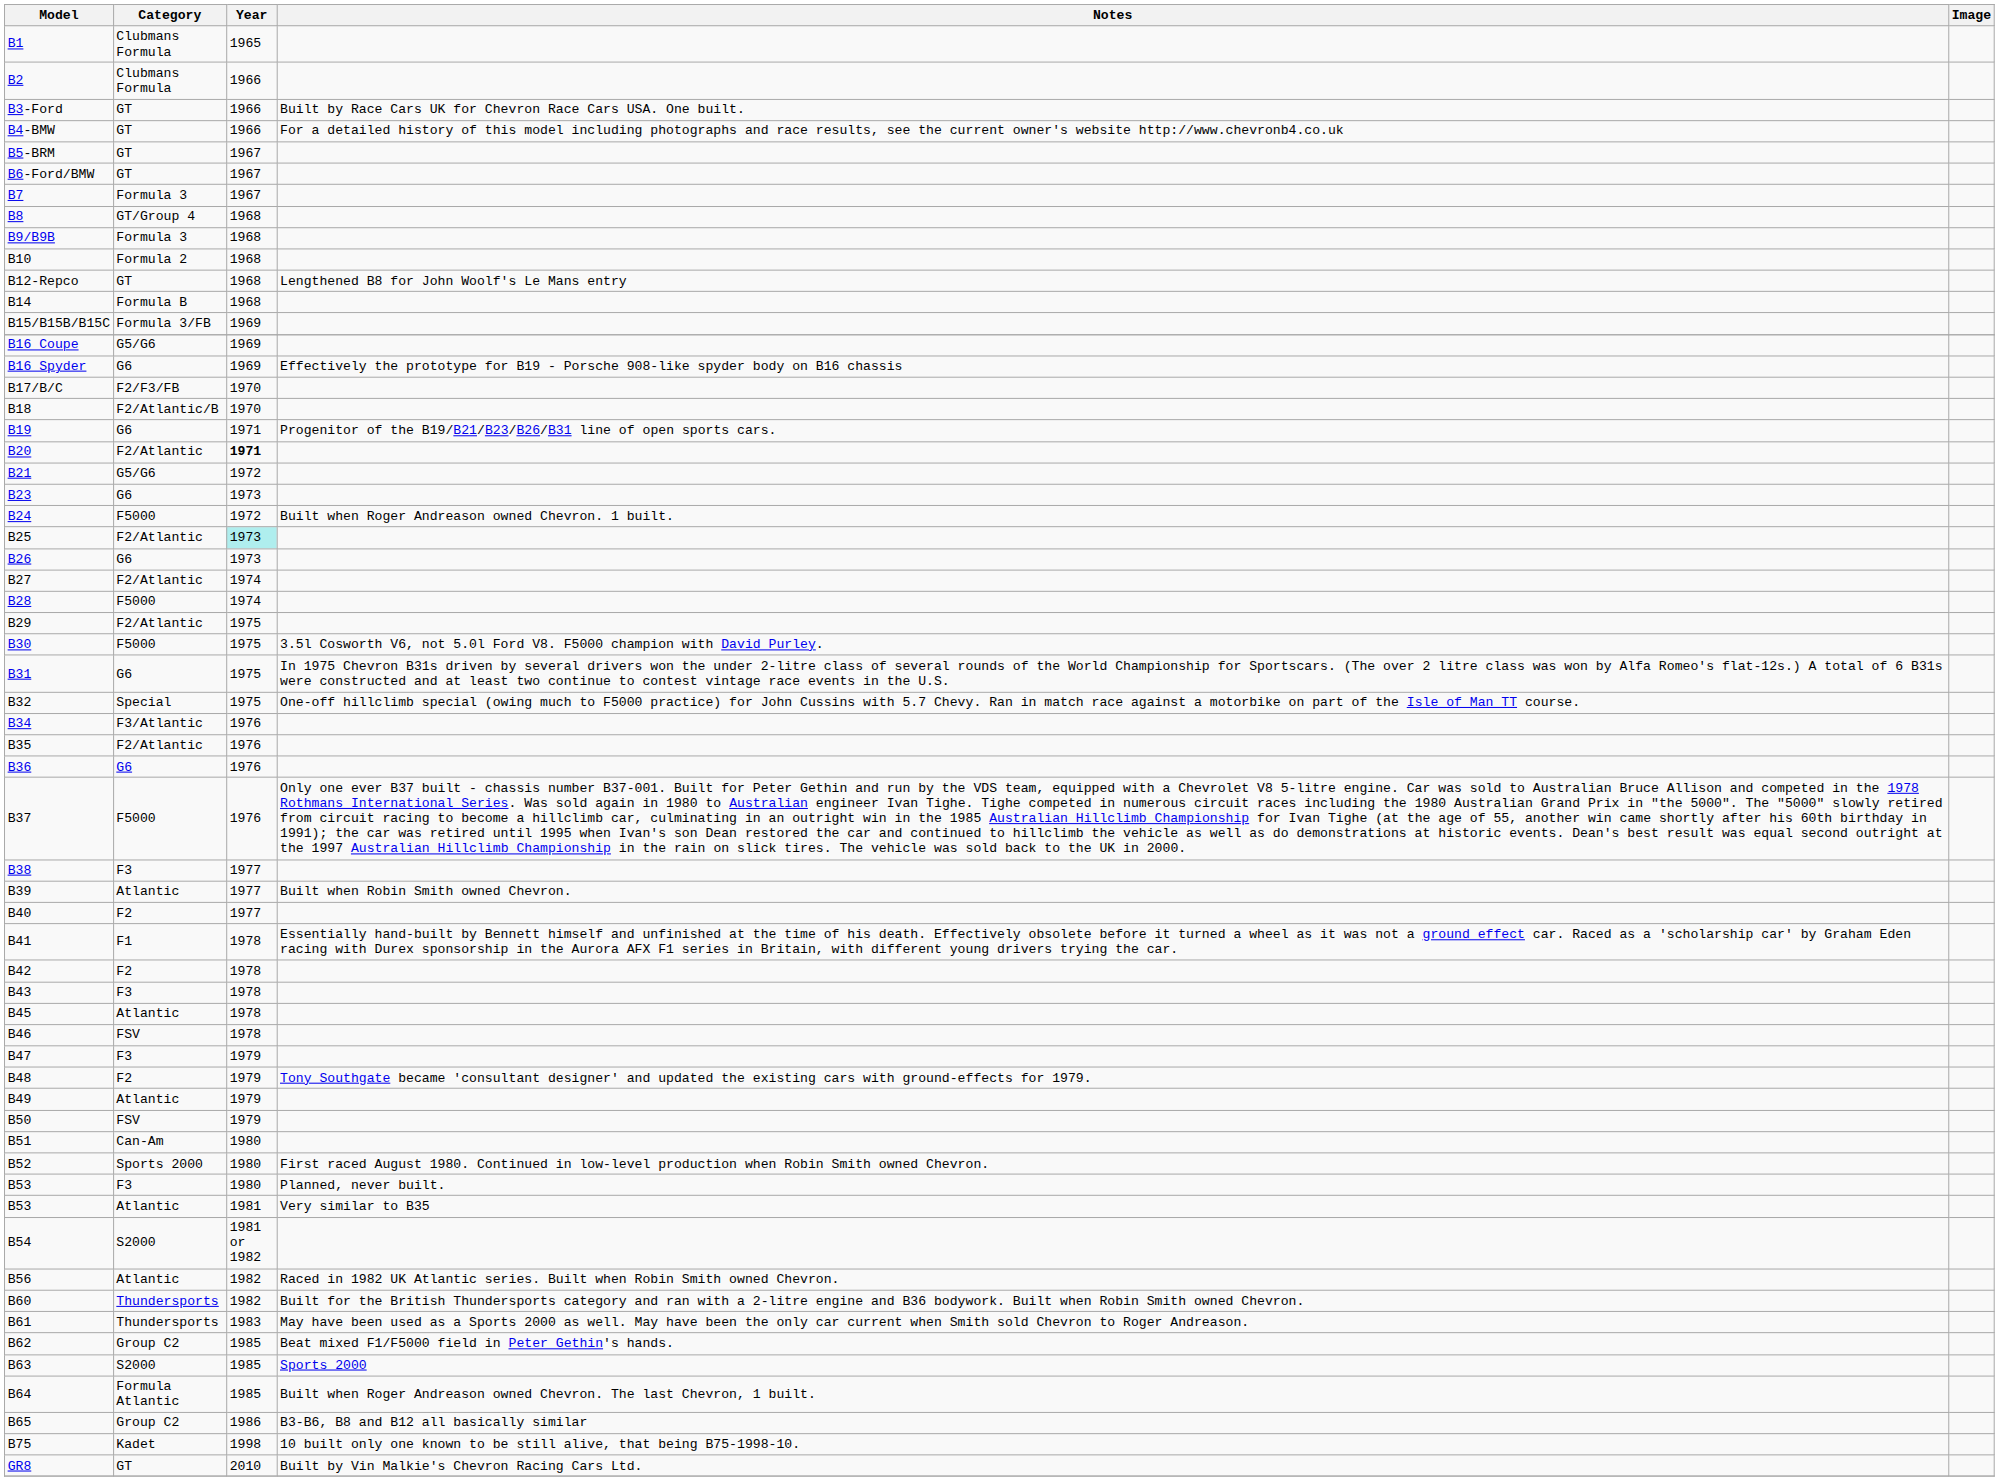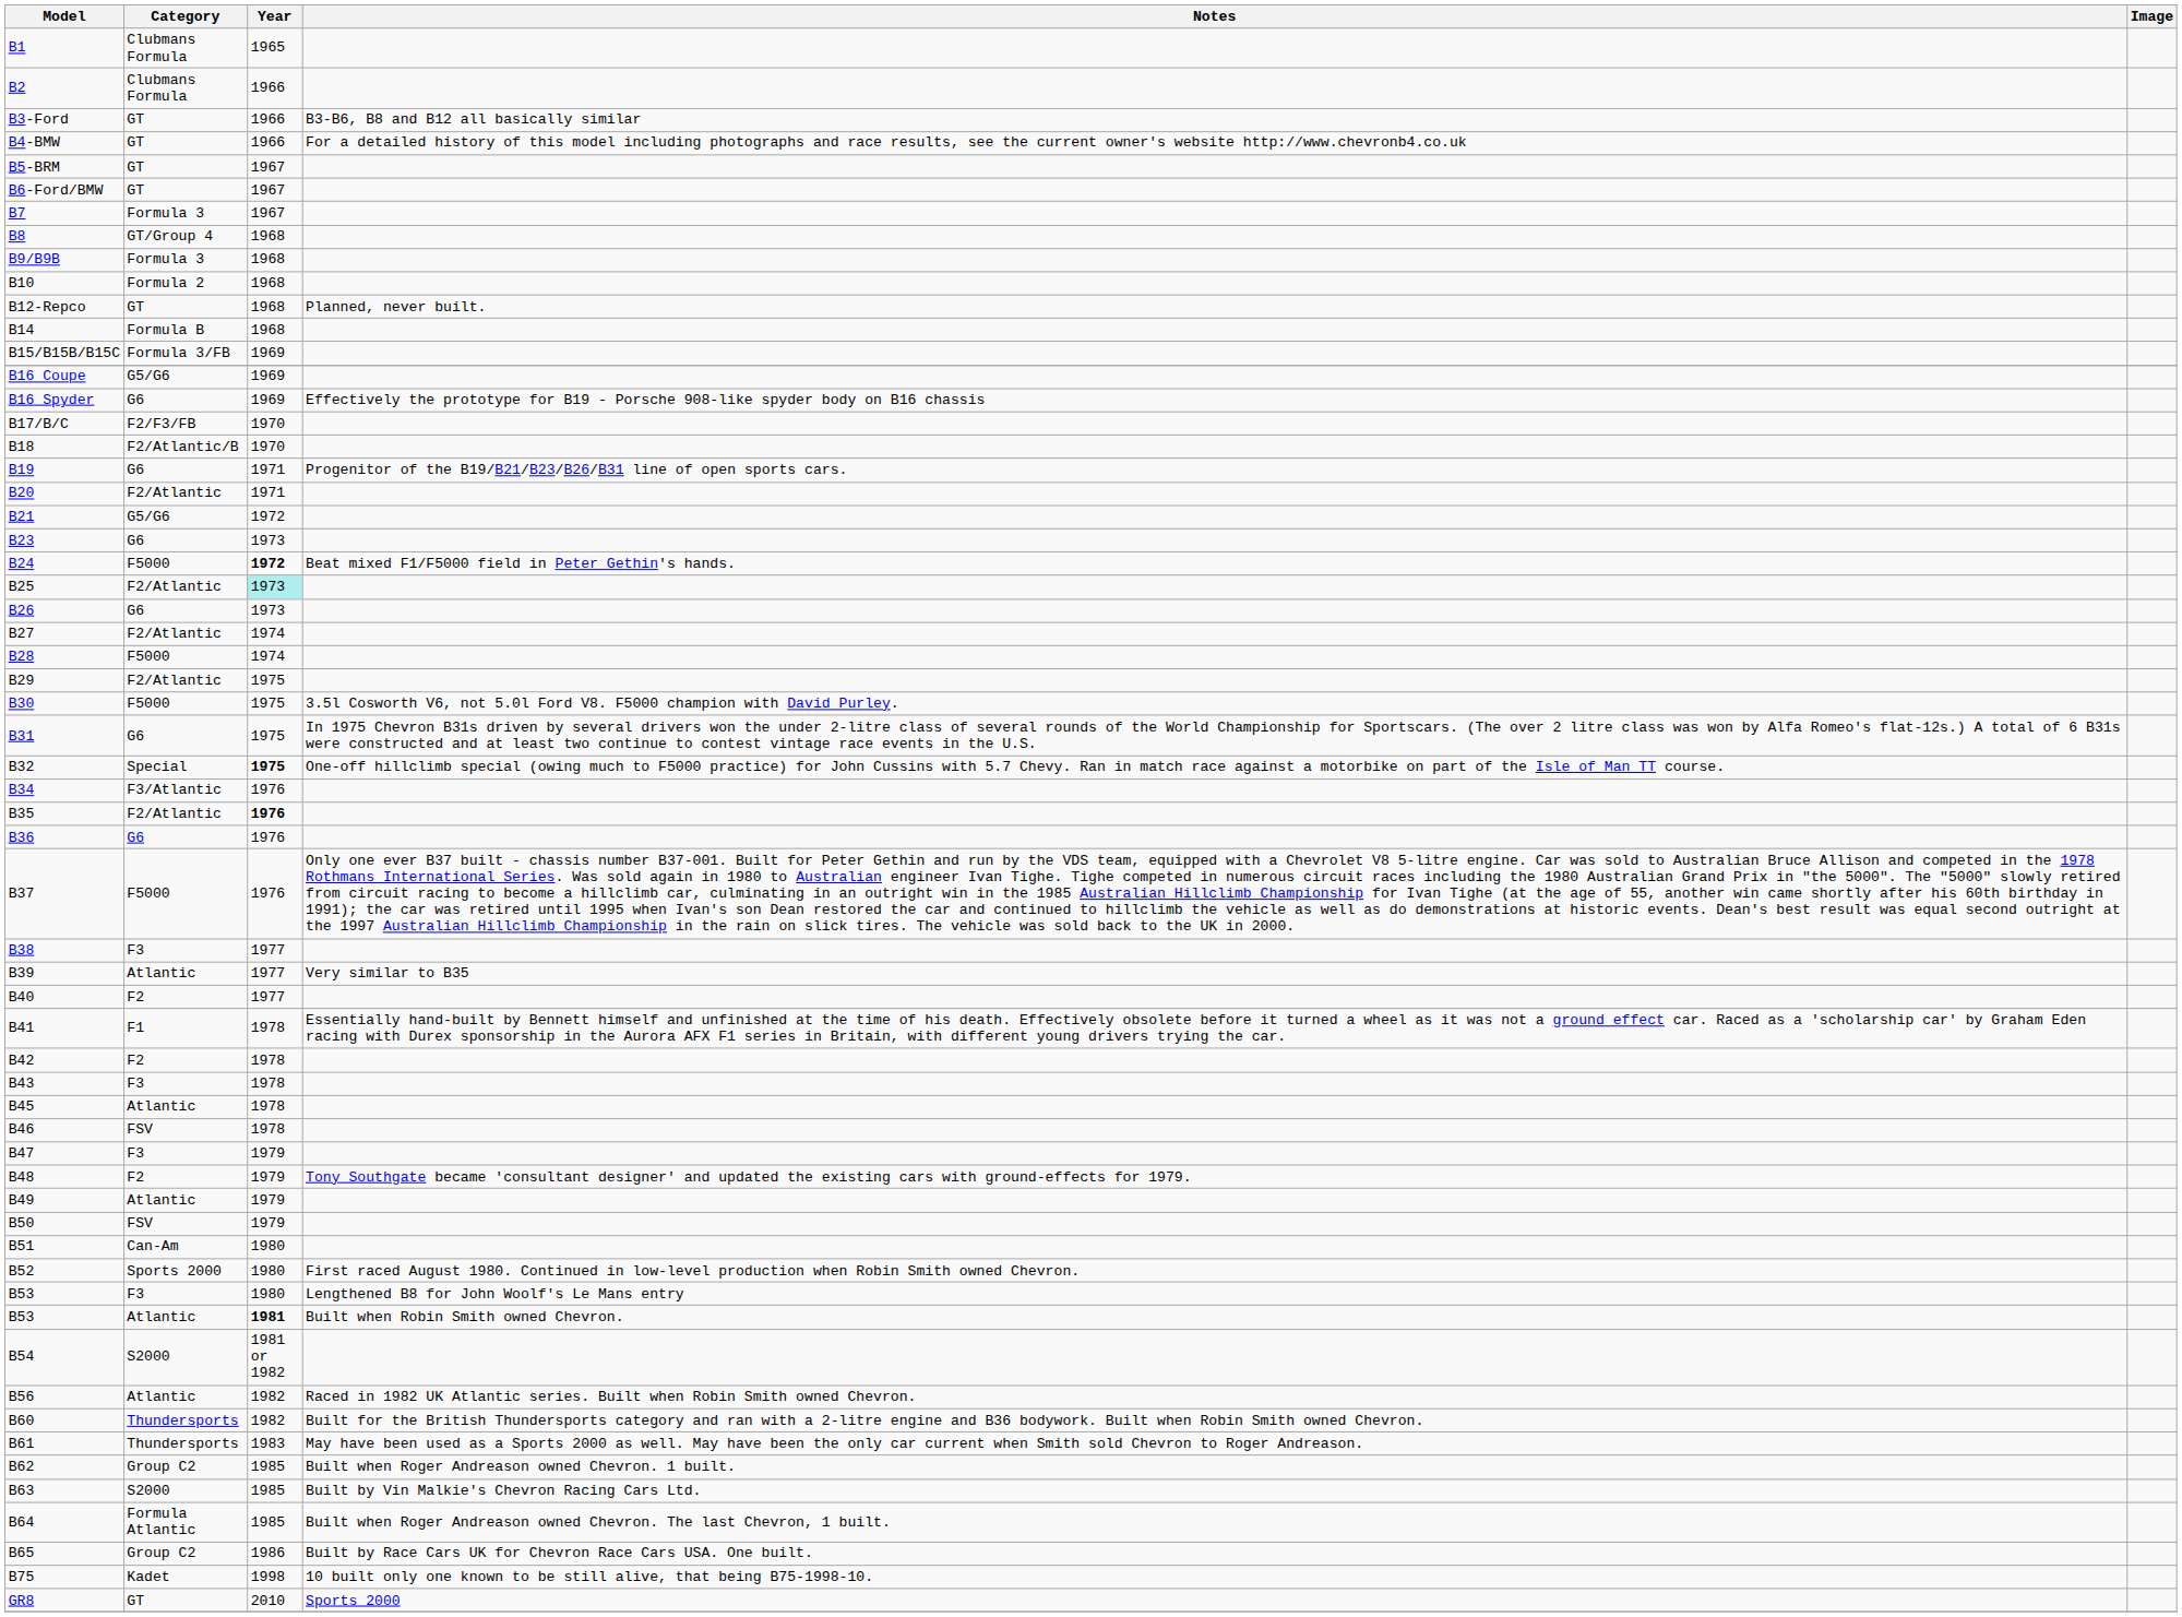 <table class="wikitable">
 <tr>
 <th>Model</th>
 <th>Category</th>
 <th>Year</th>
 <th>Notes</th>
 <th>Image</th>
 </tr>
 <tr>
 <td><a href='#'>B1</a></td>
 <td>Clubmans Formula</td>
 <td>1965</td>
 <td></td>
 <td></td>
 </tr>
 <tr>
 <td><a href='#'>B2</a></td>
 <td>Clubmans Formula</td>
 <td>1966</td>
 <td></td>
 <td></td>
 </tr>
 <tr>
 <td><a href='#'>B3</a>-Ford</td>
 <td>GT</td>
 <td>1966</td>
-<td>Built by Race Cars UK for Chevron Race Cars USA. One built.</td>
+<td>B3-B6, B8 and B12 all basically similar</td>
 <td></td>
 </tr>
 <tr>
 <td><a href='#'>B4</a>-BMW</td>
 <td>GT</td>
 <td>1966</td>
 <td>For a detailed history of this model including photographs and race results, see the current owner's website http://www.chevronb4.co.uk</td>
 <td></td>
 </tr>
 <tr>
 <td><a href='#'>B5</a>-BRM</td>
 <td>GT</td>
 <td>1967</td>
 <td></td>
 <td></td>
 </tr>
 <tr>
 <td><a href='#'>B6</a>-Ford/BMW</td>
 <td>GT</td>
 <td>1967</td>
 <td></td>
 <td></td>
 </tr>
 <tr>
 <td><a href='#'>B7</a></td>
 <td>Formula 3</td>
 <td>1967</td>
 <td></td>
 <td></td>
 </tr>
 <tr>
 <td><a href='#'>B8</a></td>
 <td>GT/Group 4</td>
 <td>1968</td>
 <td></td>
 <td></td>
 </tr>
 <tr>
 <td><a href='#'>B9/B9B</a></td>
 <td>Formula 3</td>
 <td>1968</td>
 <td></td>
 <td></td>
 </tr>
 <tr>
 <td>B10</td>
 <td>Formula 2</td>
 <td>1968</td>
 <td></td>
 <td></td>
 </tr>
 <tr>
 <td>B12-Repco</td>
 <td>GT</td>
 <td>1968</td>
-<td>Lengthened B8 for John Woolf's Le Mans entry</td>
+<td>Planned, never built.</td>
 <td></td>
 </tr>
 <tr>
 <td>B14</td>
 <td>Formula B</td>
 <td>1968</td>
 <td></td>
 <td></td>
 </tr>
 <tr>
 <td>B15/B15B/B15C</td>
 <td>Formula 3/FB</td>
 <td>1969</td>
 <td></td>
 <td></td>
 </tr>
 <tr>
 </tr>
 <tr>
 <td><a href='#'>B16 Coupe</a></td>
 <td>G5/G6</td>
 <td>1969</td>
 <td></td>
 <td></td>
 </tr>
 <tr>
 <td><a href='#'>B16 Spyder</a></td>
 <td>G6</td>
 <td>1969</td>
 <td>Effectively the prototype for B19 - Porsche 908-like spyder body on B16 chassis</td>
 <td></td>
 </tr>
 <tr>
 <td>B17/B/C</td>
 <td>F2/F3/FB</td>
 <td>1970</td>
 <td></td>
 <td></td>
 </tr>
 <tr>
 <td>B18</td>
 <td>F2/Atlantic/B</td>
 <td>1970</td>
 <td></td>
 <td></td>
 </tr>
 <tr>
 <td><a href='#'>B19</a></td>
 <td>G6</td>
 <td>1971</td>
 <td>Progenitor of the B19/<a href='#'>B21</a>/<a href='#'>B23</a>/<a href='#'>B26</a>/<a href='#'>B31</a> line of open sports cars.</td>
 <td></td>
 </tr>
 <tr>
 <td><a href='#'>B20</a></td>
 <td>F2/Atlantic</td>
-<td><strong>1971</strong></td>
+<td>1971</td>
 <td></td>
 <td></td>
 </tr>
 <tr>
 <td><a href='#'>B21</a></td>
 <td>G5/G6</td>
 <td>1972</td>
 <td></td>
 <td></td>
 </tr>
 <tr>
 <td><a href='#'>B23</a></td>
 <td>G6</td>
 <td>1973</td>
 <td></td>
 <td></td>
 </tr>
 <tr>
 <td><a href='#'>B24</a></td>
 <td>F5000</td>
-<td>1972</td>
-<td>Built when Roger Andreason owned Chevron.  1 built.</td>
+<td><strong>1972</strong></td>
+<td>Beat mixed F1/F5000 field in <a href='#'>Peter Gethin</a>'s hands.</td>
 <td></td>
 </tr>
 <tr>
 <td>B25</td>
 <td>F2/Atlantic</td>
 <td style="background: paleturquoise;">1973</td>
 <td></td>
 <td></td>
 </tr>
 <tr>
 <td><a href='#'>B26</a></td>
 <td>G6</td>
 <td>1973</td>
 <td></td>
 <td></td>
 </tr>
 <tr>
 <td>B27</td>
 <td>F2/Atlantic</td>
 <td>1974</td>
 <td></td>
 <td></td>
 </tr>
 <tr>
 <td><a href='#'>B28</a></td>
 <td>F5000</td>
 <td>1974</td>
 <td></td>
 <td></td>
 </tr>
 <tr>
 <td>B29</td>
 <td>F2/Atlantic</td>
 <td>1975</td>
 <td></td>
 <td></td>
 </tr>
 <tr>
 <td><a href='#'>B30</a></td>
 <td>F5000</td>
 <td>1975</td>
 <td>3.5l Cosworth V6, not 5.0l Ford V8. F5000 champion with <a href='#'>David Purley</a>.</td>
 <td></td>
 </tr>
 <tr>
 <td><a href='#'>B31</a></td>
 <td>G6</td>
 <td>1975</td>
 <td>In 1975 Chevron B31s driven by several drivers won the under 2-litre class of several rounds of the World Championship for Sportscars.  (The over 2 litre class was won by Alfa Romeo's flat-12s.) A total of 6 B31s were constructed and at least two continue to contest vintage race events in the U.S.</td>
 <td></td>
 </tr>
 <tr>
 <td>B32</td>
 <td>Special</td>
-<td>1975</td>
+<td><strong>1975</strong></td>
 <td>One-off hillclimb special (owing much to F5000 practice) for John Cussins with 5.7 Chevy. Ran in match race against a motorbike on part of the <a href='#'>Isle of Man TT</a> course.</td>
 <td></td>
 </tr>
 <tr>
 <td><a href='#'>B34</a></td>
 <td>F3/Atlantic</td>
 <td>1976</td>
 <td></td>
 <td></td>
 </tr>
 <tr>
 <td>B35</td>
 <td>F2/Atlantic</td>
-<td>1976</td>
+<td><strong>1976</strong></td>
 <td></td>
 <td></td>
 </tr>
 <tr>
 <td><a href='#'>B36</a></td>
 <td><a href='#'>G6</a></td>
 <td>1976</td>
 <td></td>
 <td></td>
 </tr>
 <tr>
 <td>B37</td>
 <td>F5000</td>
 <td>1976</td>
 <td>Only one ever B37 built - chassis number B37-001. Built for Peter Gethin and run by the VDS team, equipped with a Chevrolet V8 5-litre engine. Car was sold to Australian Bruce Allison and competed in the <a href='#'>1978 Rothmans International Series</a>. Was sold again in 1980 to <a href='#'>Australian</a> engineer Ivan Tighe. Tighe competed in numerous circuit races including the 1980 Australian Grand Prix in "the 5000". The "5000" slowly retired from circuit racing to become a hillclimb car, culminating in an outright win in the 1985 <a href='#'>Australian Hillclimb Championship</a> for Ivan Tighe (at the age of 55, another win came shortly after his 60th birthday in 1991); the car was retired until 1995 when Ivan's son Dean restored the car and continued to hillclimb the vehicle as well as do demonstrations at historic events. Dean's best result was equal second outright at the 1997 <a href='#'>Australian Hillclimb Championship</a> in the rain on slick tires. The vehicle was sold back to the UK in 2000.</td>
 <td></td>
 </tr>
 <tr>
 <td><a href='#'>B38</a></td>
 <td>F3</td>
 <td>1977</td>
 <td></td>
 <td></td>
 </tr>
 <tr>
 <td>B39</td>
 <td>Atlantic</td>
 <td>1977</td>
-<td>Built when Robin Smith owned Chevron.</td>
+<td>Very similar to B35</td>
 <td></td>
 </tr>
 <tr>
 <td>B40</td>
 <td>F2</td>
 <td>1977</td>
 <td></td>
 <td></td>
 </tr>
 <tr>
 <td>B41</td>
 <td>F1</td>
 <td>1978</td>
 <td>Essentially hand-built by Bennett himself and unfinished at the time of his death. Effectively obsolete before it turned a wheel as it was not a <a href='#'>ground effect</a> car. Raced as a 'scholarship car' by Graham Eden racing with Durex sponsorship in the Aurora AFX F1 series in Britain, with different young drivers trying the car.</td>
 <td></td>
 </tr>
 <tr>
 <td>B42</td>
 <td>F2</td>
 <td>1978</td>
 <td></td>
 <td></td>
 </tr>
 <tr>
 <td>B43</td>
 <td>F3</td>
 <td>1978</td>
 <td></td>
 <td></td>
 </tr>
 <tr>
 <td>B45</td>
 <td>Atlantic</td>
 <td>1978</td>
 <td></td>
 <td></td>
 </tr>
 <tr>
 <td>B46</td>
 <td>FSV</td>
 <td>1978</td>
 <td></td>
 <td></td>
 </tr>
 <tr>
 <td>B47</td>
 <td>F3</td>
 <td>1979</td>
 <td></td>
 <td></td>
 </tr>
 <tr>
 <td>B48</td>
 <td>F2</td>
 <td>1979</td>
 <td><a href='#'>Tony Southgate</a> became 'consultant designer' and updated the existing cars with ground-effects for 1979.</td>
 <td></td>
 </tr>
 <tr>
 <td>B49</td>
 <td>Atlantic</td>
 <td>1979</td>
 <td></td>
 <td></td>
 </tr>
 <tr>
 <td>B50</td>
 <td>FSV</td>
 <td>1979</td>
 <td></td>
 <td></td>
 </tr>
 <tr>
 <td>B51</td>
 <td>Can-Am</td>
 <td>1980</td>
 <td></td>
 <td></td>
 </tr>
 <tr>
 <td>B52</td>
 <td>Sports 2000</td>
 <td>1980</td>
 <td>First raced August 1980.  Continued in low-level production when Robin Smith owned Chevron.</td>
 <td></td>
 </tr>
 <tr>
 <td>B53</td>
 <td>F3</td>
 <td>1980</td>
-<td>Planned, never built.</td>
+<td>Lengthened B8 for John Woolf's Le Mans entry</td>
 <td></td>
 </tr>
 <tr>
 <td>B53</td>
 <td>Atlantic</td>
-<td>1981</td>
-<td>Very similar to B35</td>
+<td><strong>1981</strong></td>
+<td>Built when Robin Smith owned Chevron.</td>
 <td></td>
 </tr>
 <tr>
 <td>B54</td>
 <td>S2000</td>
 <td>1981 or 1982</td>
 <td></td>
 <td></td>
 </tr>
 <tr>
 <td>B56</td>
 <td>Atlantic</td>
 <td>1982</td>
 <td>Raced in 1982 UK Atlantic series.  Built when Robin Smith owned Chevron.</td>
 <td></td>
 </tr>
 <tr>
 <td>B60</td>
 <td><a href='#'>Thundersports</a></td>
 <td>1982</td>
 <td>Built for the British Thundersports category and ran with a 2-litre engine and B36 bodywork.  Built when Robin Smith owned Chevron.</td>
 <td></td>
 </tr>
 <tr>
 <td>B61</td>
 <td>Thundersports</td>
 <td>1983</td>
 <td>May have been used as a Sports 2000 as well.  May have been the only car current when Smith sold Chevron to Roger Andreason.</td>
 <td></td>
 </tr>
 <tr>
 <td>B62</td>
 <td>Group C2</td>
 <td>1985</td>
-<td>Beat mixed F1/F5000 field in <a href='#'>Peter Gethin</a>'s hands.</td>
+<td>Built when Roger Andreason owned Chevron.  1 built.</td>
 <td></td>
 </tr>
 <tr>
 <td>B63</td>
 <td>S2000</td>
 <td>1985</td>
-<td><a href='#'>Sports 2000</a></td>
+<td>Built by Vin Malkie's Chevron Racing Cars Ltd.</td>
 <td></td>
 </tr>
 <tr>
 <td>B64</td>
 <td>Formula Atlantic</td>
 <td>1985</td>
 <td>Built when Roger Andreason owned Chevron. The last Chevron, 1 built.</td>
 <td></td>
 </tr>
 <tr>
 <td>B65</td>
 <td>Group C2</td>
 <td>1986</td>
-<td>B3-B6, B8 and B12 all basically similar</td>
+<td>Built by Race Cars UK for Chevron Race Cars USA. One built.</td>
 <td></td>
 </tr>
 <tr>
 <td>B75</td>
 <td>Kadet</td>
 <td>1998</td>
 <td>10 built only one known to be still alive, that being B75-1998-10.</td>
 <td></td>
 </tr>
 <tr>
 <td><a href='#'>GR8</a></td>
 <td>GT</td>
 <td>2010</td>
-<td>Built by Vin Malkie's Chevron Racing Cars Ltd.</td>
+<td><a href='#'>Sports 2000</a></td>
 <td></td>
 </tr>
 <tr>
 </tr>
 </table>
